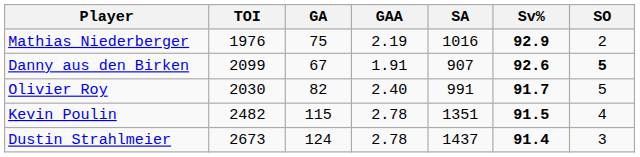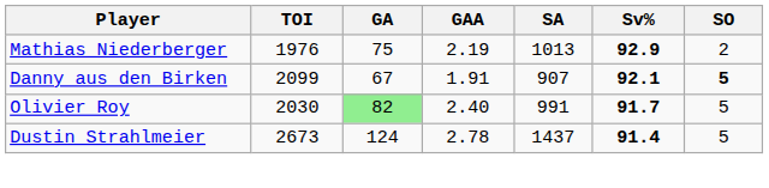 <table class="wikitable sortable" style="text-align:center;">
 <tr>
 <th style="width:170px;">Player</th>
 <th style="width:60px;">TOI</th>
 <th style="width:50px;">GA</th>
 <th style="width:60px;">GAA</th>
 <th style="width:50px;">SA</th>
 <th style="width:60px;">Sv%</th>
 <th style="width:50px;">SO</th>
 </tr>
 <tr>
 <td style="text-align:left;"><a href='#'>Mathias Niederberger</a></td>
 <td>1976</td>
 <td>75</td>
 <td>2.19</td>
-<td>1016</td>
+<td>1013</td>
 <td><strong>92.9</strong></td>
 <td>2</td>
 </tr>
 <tr>
 <td style="text-align:left;"><a href='#'>Danny aus den Birken</a></td>
 <td>2099</td>
 <td>67</td>
 <td>1.91</td>
 <td>907</td>
-<td><strong>92.6</strong></td>
+<td><strong>92.1</strong></td>
 <td><strong>5</strong></td>
 </tr>
 <tr>
 <td style="text-align:left;"><a href='#'>Olivier Roy</a></td>
 <td>2030</td>
-<td>82</td>
+<td style="background: lightgreen;">82</td>
 <td>2.40</td>
 <td>991</td>
 <td><strong>91.7</strong></td>
 <td>5</td>
-</tr>
-<tr>
-<td style="text-align:left;"><a href='#'>Kevin Poulin</a></td>
-<td>2482</td>
-<td>115</td>
-<td>2.78</td>
-<td>1351</td>
-<td><strong>91.5</strong></td>
-<td>4</td>
 </tr>
 <tr>
 <td style="text-align:left;"><a href='#'>Dustin Strahlmeier</a></td>
 <td>2673</td>
 <td>124</td>
 <td>2.78</td>
 <td>1437</td>
 <td><strong>91.4</strong></td>
-<td>3</td>
+<td>5</td>
 </tr>
 </table>
